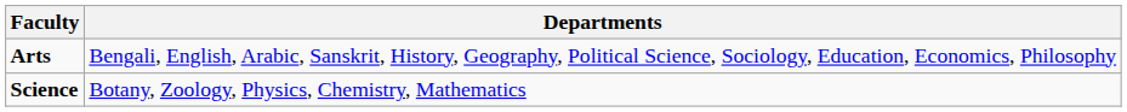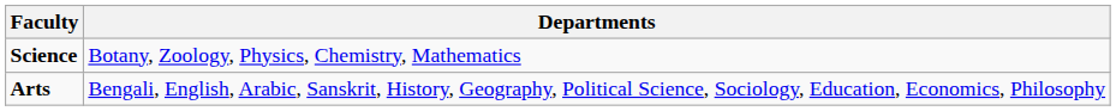 <table class="wikitable sortable">
 <tr>
 <th>Faculty</th>
 <th>Departments</th>
 </tr>
 <tr>
+<td><strong>Science</strong></td>
+<td><a href='#'>Botany</a>, <a href='#'>Zoology</a>, <a href='#'>Physics</a>, <a href='#'>Chemistry</a>, <a href='#'>Mathematics</a></td>
+</tr>
+<tr>
 <td><strong>Arts</strong></td>
 <td><a href='#'>Bengali</a>, <a href='#'>English</a>, <a href='#'>Arabic</a>, <a href='#'>Sanskrit</a>, <a href='#'>History</a>, <a href='#'>Geography</a>, <a href='#'>Political Science</a>, <a href='#'>Sociology</a>, <a href='#'>Education</a>, <a href='#'>Economics</a>, <a href='#'>Philosophy</a></td>
 </tr>
-<tr>
-<td><strong>Science</strong></td>
-<td><a href='#'>Botany</a>, <a href='#'>Zoology</a>, <a href='#'>Physics</a>, <a href='#'>Chemistry</a>, <a href='#'>Mathematics</a></td>
-</tr>
 </table>
